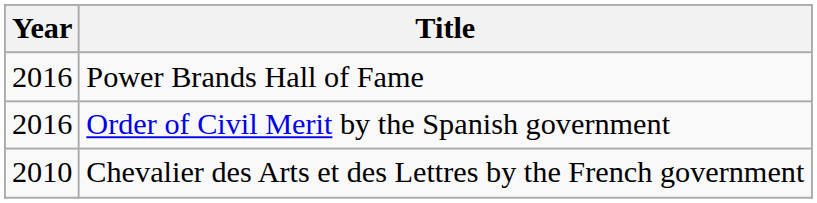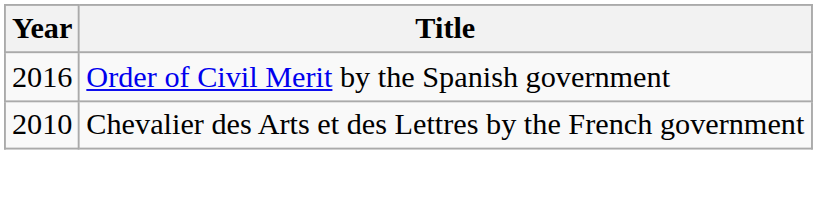 <table class="wikitable">
 <tr>
 <th>Year</th>
 <th>Title</th>
-</tr>
-<tr>
-<td>2016</td>
-<td>Power Brands Hall of Fame</td>
 </tr>
 <tr>
 <td>2016</td>
 <td><a href='#'>Order of Civil Merit</a> by the Spanish government</td>
 </tr>
 <tr>
 <td>2010</td>
 <td>Chevalier des Arts et des Lettres by the French government</td>
 </tr>
 </table>
